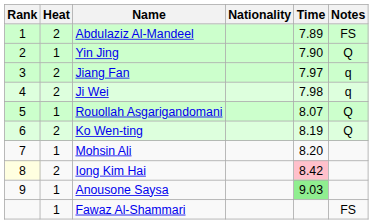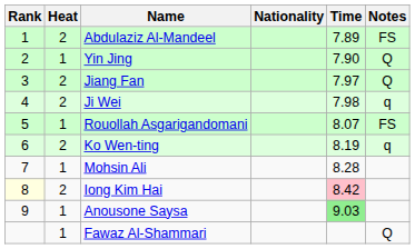 <table class="wikitable sortable" style="text-align:center;font-size:95%">
 <tr>
 <th>Rank</th>
 <th>Heat</th>
 <th>Name</th>
 <th>Nationality</th>
 <th>Time</th>
 <th>Notes</th>
 </tr>
 <tr bgcolor=ccffcc>
 <td>1</td>
 <td>2</td>
 <td align=left><a href='#'>Abdulaziz Al-Mandeel</a></td>
 <td align=left></td>
 <td>7.89</td>
 <td>FS</td>
 </tr>
 <tr bgcolor=ccffcc>
 <td>2</td>
 <td>1</td>
 <td align=left><a href='#'>Yin Jing</a></td>
 <td align=left></td>
 <td>7.90</td>
 <td>Q</td>
 </tr>
 <tr bgcolor=ccffcc>
 <td>3</td>
 <td>2</td>
 <td align=left><a href='#'>Jiang Fan</a></td>
 <td align=left></td>
 <td>7.97</td>
-<td>q</td>
+<td>Q</td>
 </tr>
 <tr bgcolor=ddffdd>
 <td>4</td>
 <td>2</td>
 <td align=left><a href='#'>Ji Wei</a></td>
 <td align=left></td>
 <td>7.98</td>
 <td>q</td>
 </tr>
 <tr bgcolor=ccffcc>
 <td>5</td>
 <td>1</td>
 <td align=left><a href='#'>Rouollah Asgarigandomani</a></td>
 <td align=left></td>
 <td>8.07</td>
-<td>Q</td>
+<td>FS</td>
 </tr>
 <tr bgcolor=ddffdd>
 <td>6</td>
 <td>2</td>
 <td align=left><a href='#'>Ko Wen-ting</a></td>
 <td align=left></td>
 <td>8.19</td>
-<td>Q</td>
+<td>q</td>
 </tr>
 <tr>
 <td>7</td>
 <td>1</td>
 <td align=left><a href='#'>Mohsin Ali</a></td>
 <td align=left></td>
-<td>8.20</td>
+<td>8.28</td>
 <td></td>
 </tr>
 <tr>
 <td style="background: lightyellow;">8</td>
 <td>2</td>
 <td align=left><a href='#'>Iong Kim Hai</a></td>
 <td align=left></td>
 <td style="background: pink;">8.42</td>
 <td></td>
 </tr>
 <tr>
 <td>9</td>
 <td>1</td>
 <td align=left><a href='#'>Anousone Saysa</a></td>
 <td align=left></td>
 <td style="background: lightgreen;">9.03</td>
 <td></td>
 </tr>
 <tr>
 <td></td>
 <td>1</td>
 <td align=left><a href='#'>Fawaz Al-Shammari</a></td>
 <td align=left></td>
 <td></td>
-<td>FS</td>
+<td>Q</td>
 </tr>
 </table>
